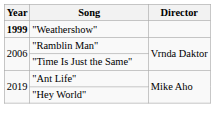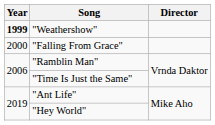 <table class="wikitable">
 <tr>
 <th>Year</th>
 <th style="width:175px;">Song</th>
 <th>Director</th>
 </tr>
 <tr>
 <td><strong>1999</strong></td>
 <td>"Weathershow"</td>
+<td></td>
+</tr>
+<tr>
+<td>2000</td>
+<td>"Falling From Grace"</td>
 <td></td>
 </tr>
 <tr>
 <td rowspan="2">2006</td>
 <td>"Ramblin Man"</td>
 <td rowspan="2">Vrnda Daktor</td>
 </tr>
 <tr>
 <td>"Time Is Just the Same"</td>
 </tr>
 <tr>
 <td rowspan="2">2019</td>
 <td>"Ant Life"</td>
 <td rowspan="2">Mike Aho</td>
 </tr>
 <tr>
 <td>"Hey World"</td>
 </tr>
 </table>
